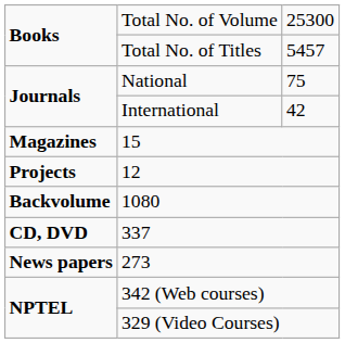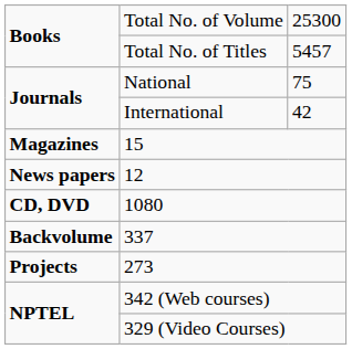 <table class="wikitable">
 <tr>
 <td rowspan="2"><strong>Books</strong></td>
 <td>Total No. of Volume</td>
 <td>25300</td>
 </tr>
 <tr>
 <td>Total No. of Titles</td>
 <td>5457</td>
 </tr>
 <tr>
 <td rowspan="2"><strong>Journals</strong></td>
 <td>National</td>
 <td>75</td>
 </tr>
 <tr>
 <td>International</td>
 <td>42</td>
 </tr>
 <tr>
 <td><strong>Magazines</strong></td>
 <td colspan="2">15</td>
 </tr>
 <tr>
-<td><strong>Projects</strong></td>
+<td><strong>News papers</strong></td>
 <td colspan="2">12</td>
 </tr>
 <tr>
-<td><strong>Backvolume</strong></td>
+<td><strong>CD, DVD</strong></td>
 <td colspan="2">1080</td>
 </tr>
 <tr>
-<td><strong>CD, DVD</strong></td>
+<td><strong>Backvolume</strong></td>
 <td colspan="2">337</td>
 </tr>
 <tr>
-<td><strong>News papers</strong></td>
+<td><strong>Projects</strong></td>
 <td colspan="2">273</td>
 </tr>
 <tr>
 <td rowspan="2"><strong>NPTEL</strong></td>
 <td colspan="2">342 (Web courses)</td>
 </tr>
 <tr>
 <td colspan="2">329 (Video Courses)</td>
 </tr>
 </table>
